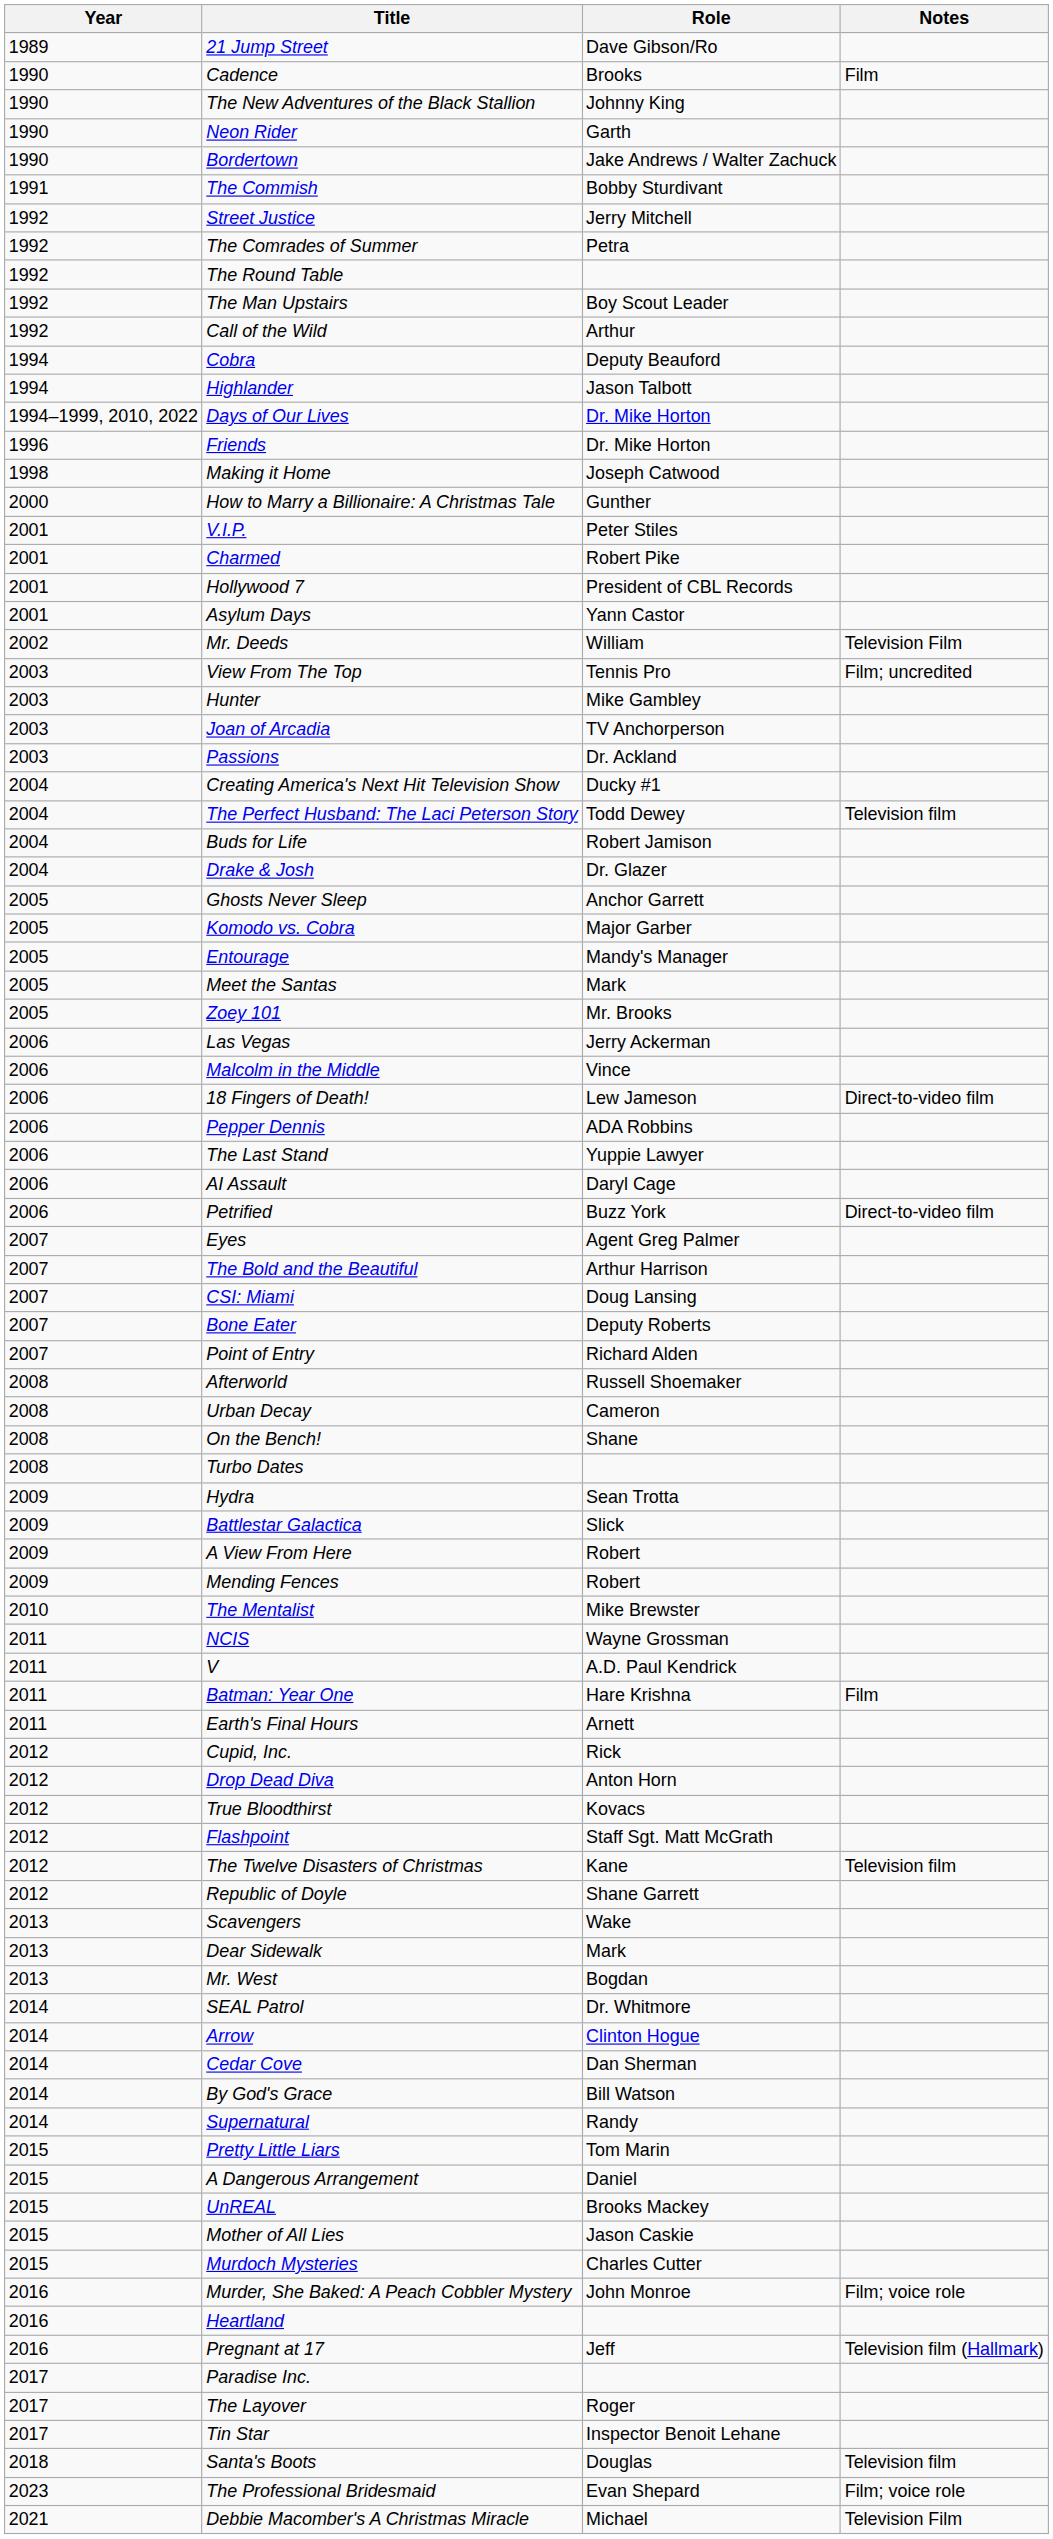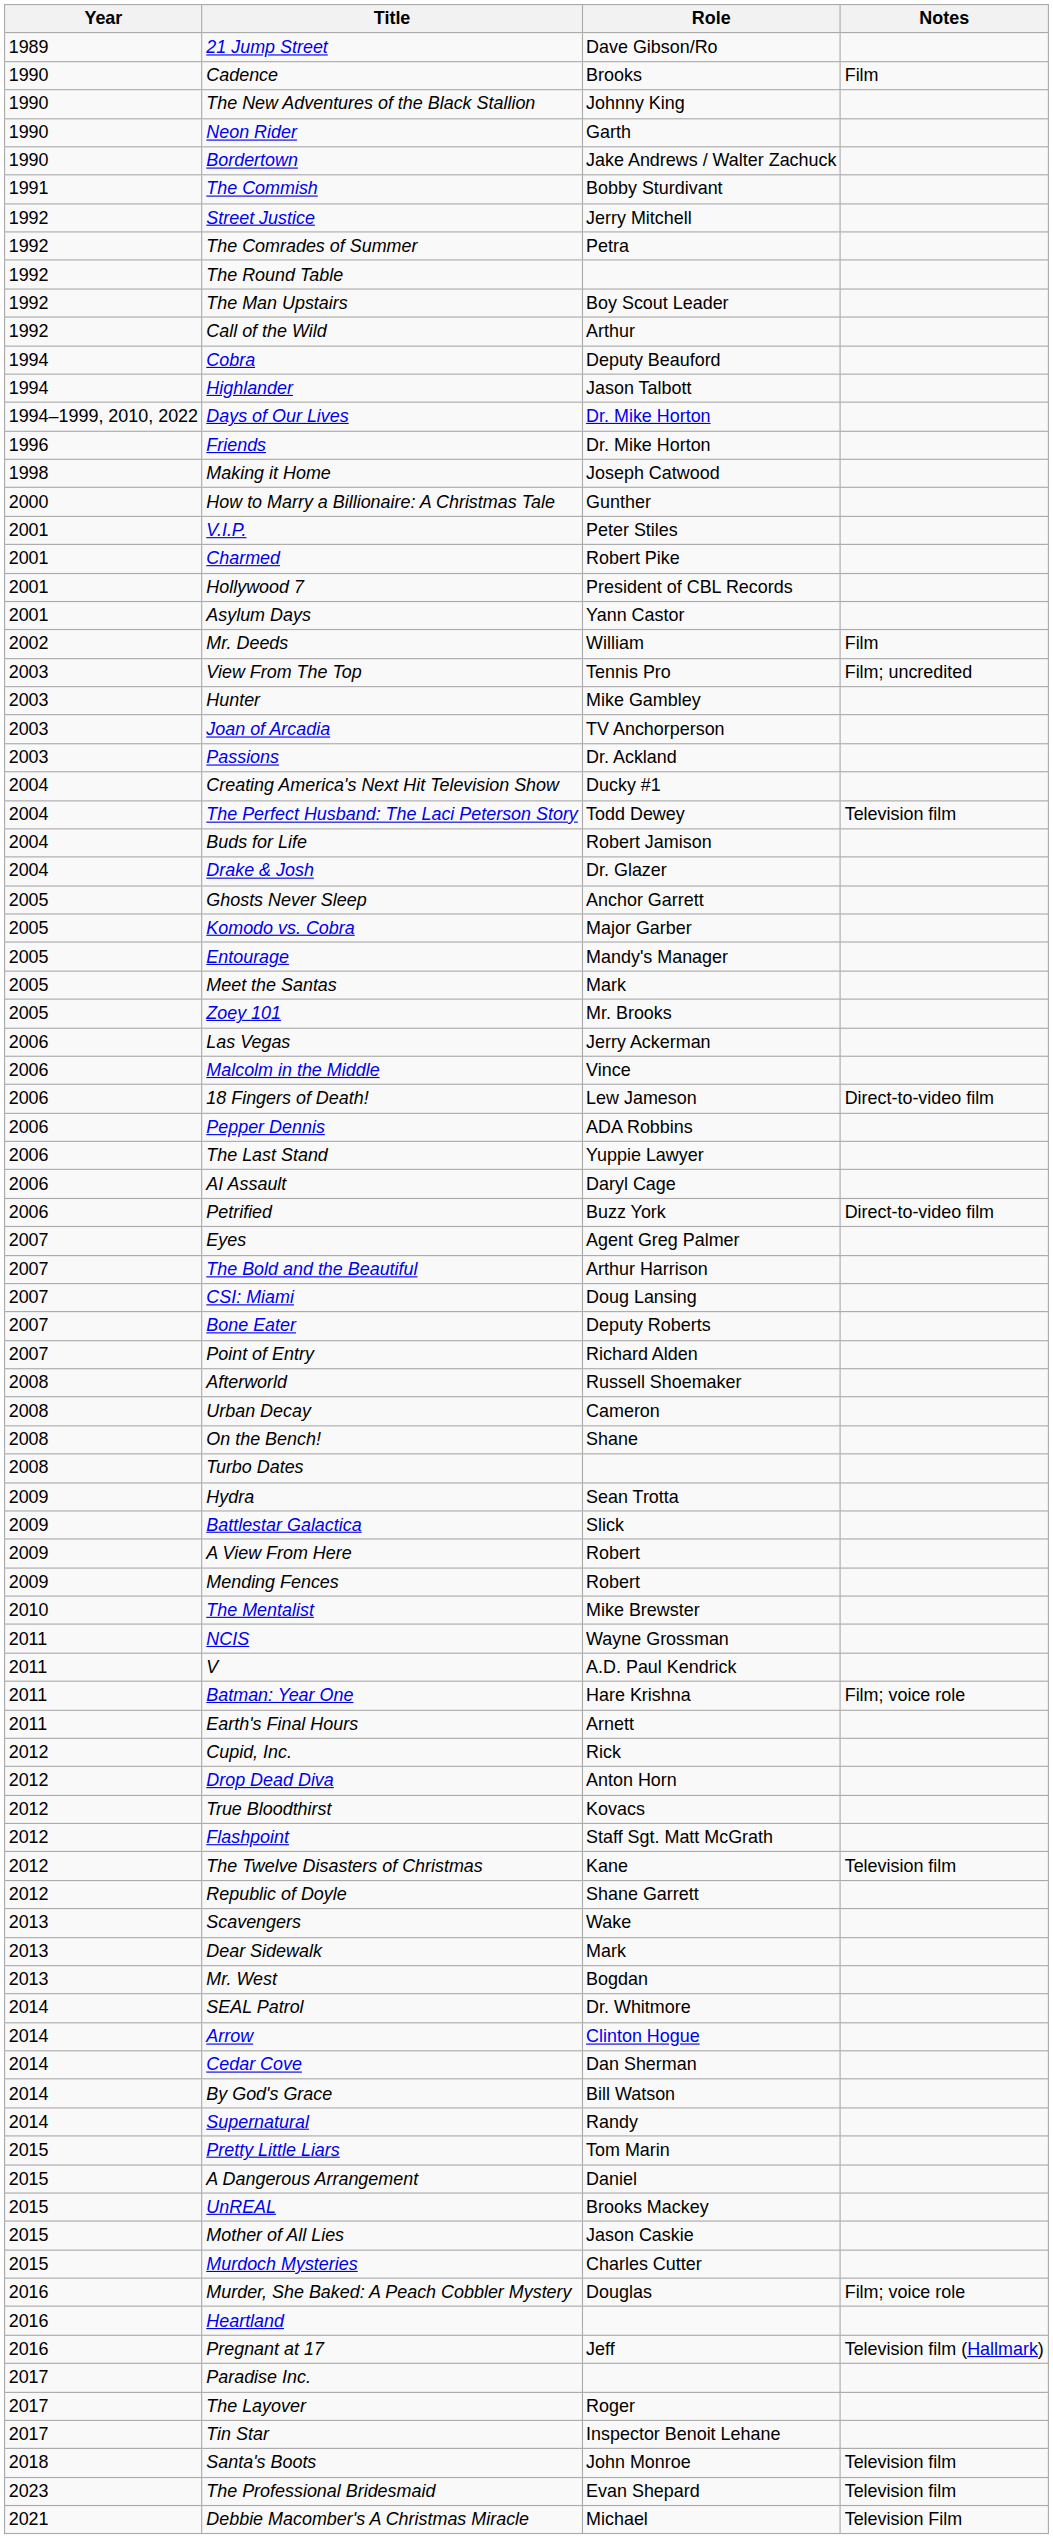 <table class="wikitable sortable">
 <tr>
 <th>Year</th>
 <th>Title</th>
 <th>Role</th>
 <th class="unsortable">Notes</th>
 </tr>
 <tr>
 <td>1989</td>
 <td><em><a href='#'>21 Jump Street</a></em></td>
 <td>Dave Gibson/Ro</td>
 <td></td>
 </tr>
 <tr>
 <td>1990</td>
 <td><em>Cadence</em></td>
 <td>Brooks</td>
 <td>Film</td>
 </tr>
 <tr>
 <td>1990</td>
 <td data-sort-value="New Adventures of the Black Stallion, The"><em>The New Adventures of the Black Stallion</em></td>
 <td>Johnny King</td>
 <td></td>
 </tr>
 <tr>
 <td>1990</td>
 <td><em><a href='#'>Neon Rider</a></em></td>
 <td>Garth</td>
 <td></td>
 </tr>
 <tr>
 <td>1990</td>
 <td><em><a href='#'>Bordertown</a></em></td>
 <td>Jake Andrews / Walter Zachuck</td>
 <td></td>
 </tr>
 <tr>
 <td>1991</td>
 <td data-sort-value="Commish, The"><em><a href='#'>The Commish</a></em></td>
 <td>Bobby Sturdivant</td>
 <td></td>
 </tr>
 <tr>
 <td>1992</td>
 <td><em><a href='#'>Street Justice</a></em></td>
 <td>Jerry Mitchell</td>
 <td></td>
 </tr>
 <tr>
 <td>1992</td>
 <td data-sort-value="Comrades of Summer, The"><em>The Comrades of Summer</em></td>
 <td>Petra</td>
 <td></td>
 </tr>
 <tr>
 <td>1992</td>
 <td data-sort-value="Round Table, The"><em>The Round Table</em></td>
 <td></td>
 <td></td>
 </tr>
 <tr>
 <td>1992</td>
 <td data-sort-value="Man Upstairs, The"><em>The Man Upstairs</em></td>
 <td>Boy Scout Leader</td>
 <td></td>
 </tr>
 <tr>
 <td>1992</td>
 <td><em>Call of the Wild</em></td>
 <td>Arthur</td>
 <td></td>
 </tr>
 <tr>
 <td>1994</td>
 <td><em><a href='#'>Cobra</a></em></td>
 <td>Deputy Beauford</td>
 <td></td>
 </tr>
 <tr>
 <td>1994</td>
 <td><em><a href='#'>Highlander</a></em></td>
 <td>Jason Talbott</td>
 <td></td>
 </tr>
 <tr>
 <td>1994–1999, 2010, 2022</td>
 <td><em><a href='#'>Days of Our Lives</a></em></td>
 <td><a href='#'>Dr. Mike Horton</a></td>
 <td></td>
 </tr>
 <tr>
 <td>1996</td>
 <td><em><a href='#'>Friends</a></em></td>
 <td>Dr. Mike Horton</td>
 <td></td>
 </tr>
 <tr>
 <td>1998</td>
 <td><em>Making it Home</em></td>
 <td>Joseph Catwood</td>
 <td></td>
 </tr>
 <tr>
 <td>2000</td>
 <td><em>How to Marry a Billionaire: A Christmas Tale</em></td>
 <td>Gunther</td>
 <td></td>
 </tr>
 <tr>
 <td>2001</td>
 <td><em><a href='#'>V.I.P.</a></em></td>
 <td>Peter Stiles</td>
 <td></td>
 </tr>
 <tr>
 <td>2001</td>
 <td><em><a href='#'>Charmed</a></em></td>
 <td>Robert Pike</td>
 <td></td>
 </tr>
 <tr>
 <td>2001</td>
 <td><em>Hollywood 7</em></td>
 <td>President of CBL Records</td>
 <td></td>
 </tr>
 <tr>
 <td>2001</td>
 <td><em>Asylum Days</em></td>
 <td>Yann Castor</td>
 <td></td>
 </tr>
 <tr>
 <td>2002</td>
 <td><em>Mr. Deeds</em></td>
 <td>William</td>
-<td>Television Film</td>
+<td>Film</td>
 </tr>
 <tr>
 <td>2003</td>
 <td><em>View From The Top</em></td>
 <td>Tennis Pro</td>
 <td>Film; uncredited</td>
 </tr>
 <tr>
 <td>2003</td>
 <td><em>Hunter</em></td>
 <td>Mike Gambley</td>
 <td></td>
 </tr>
 <tr>
 <td>2003</td>
 <td><em><a href='#'>Joan of Arcadia</a></em></td>
 <td>TV Anchorperson</td>
 <td></td>
 </tr>
 <tr>
 <td>2003</td>
 <td><em><a href='#'>Passions</a></em></td>
 <td>Dr. Ackland</td>
 <td></td>
 </tr>
 <tr>
 <td>2004</td>
 <td><em>Creating America's Next Hit Television Show</em></td>
 <td>Ducky #1</td>
 <td></td>
 </tr>
 <tr>
 <td>2004</td>
 <td data-sort-value="Perfect Husband: The Laci Peterson Story, The"><em><a href='#'>The Perfect Husband: The Laci Peterson Story</a></em></td>
 <td>Todd Dewey</td>
 <td>Television film</td>
 </tr>
 <tr>
 <td>2004</td>
 <td><em>Buds for Life</em></td>
 <td>Robert Jamison</td>
 <td></td>
 </tr>
 <tr>
 <td>2004</td>
 <td><em><a href='#'>Drake & Josh</a></em></td>
 <td>Dr. Glazer</td>
 <td></td>
 </tr>
 <tr>
 <td>2005</td>
 <td><em>Ghosts Never Sleep</em></td>
 <td>Anchor Garrett</td>
 <td></td>
 </tr>
 <tr>
 <td>2005</td>
 <td><em><a href='#'>Komodo vs. Cobra</a></em></td>
 <td>Major Garber</td>
 <td></td>
 </tr>
 <tr>
 <td>2005</td>
 <td><em><a href='#'>Entourage</a></em></td>
 <td>Mandy's Manager</td>
 <td></td>
 </tr>
 <tr>
 <td>2005</td>
 <td><em>Meet the Santas</em></td>
 <td>Mark</td>
 <td></td>
 </tr>
 <tr>
 <td>2005</td>
 <td><em><a href='#'>Zoey 101</a></em></td>
 <td>Mr. Brooks</td>
 <td></td>
 </tr>
 <tr>
 <td>2006</td>
 <td><em>Las Vegas</em></td>
 <td>Jerry Ackerman</td>
 <td></td>
 </tr>
 <tr>
 <td>2006</td>
 <td><em><a href='#'>Malcolm in the Middle</a></em></td>
 <td>Vince</td>
 <td></td>
 </tr>
 <tr>
 <td>2006</td>
 <td><em>18 Fingers of Death!</em></td>
 <td>Lew Jameson</td>
 <td>Direct-to-video film</td>
 </tr>
 <tr>
 <td>2006</td>
 <td><em><a href='#'>Pepper Dennis</a></em></td>
 <td>ADA Robbins</td>
 <td></td>
 </tr>
 <tr>
 <td>2006</td>
 <td data-sort-value="Last Stand, The"><em>The Last Stand</em></td>
 <td>Yuppie Lawyer</td>
 <td></td>
 </tr>
 <tr>
 <td>2006</td>
 <td><em>AI Assault</em></td>
 <td>Daryl Cage</td>
 <td></td>
 </tr>
 <tr>
 <td>2006</td>
 <td><em>Petrified</em></td>
 <td>Buzz York</td>
 <td>Direct-to-video film</td>
 </tr>
 <tr>
 <td>2007</td>
 <td><em>Eyes</em></td>
 <td>Agent Greg Palmer</td>
 <td></td>
 </tr>
 <tr>
 <td>2007</td>
 <td data-sort-value="Bold and the Beautiful, The"><em><a href='#'>The Bold and the Beautiful</a></em></td>
 <td>Arthur Harrison</td>
 <td></td>
 </tr>
 <tr>
 <td>2007</td>
 <td><em><a href='#'>CSI: Miami</a></em></td>
 <td>Doug Lansing</td>
 <td></td>
 </tr>
 <tr>
 <td>2007</td>
 <td><em><a href='#'>Bone Eater</a></em></td>
 <td>Deputy Roberts</td>
 <td></td>
 </tr>
 <tr>
 <td>2007</td>
 <td><em>Point of Entry</em></td>
 <td>Richard Alden</td>
 <td></td>
 </tr>
 <tr>
 <td>2008</td>
 <td><em>Afterworld</em></td>
 <td>Russell Shoemaker</td>
 <td></td>
 </tr>
 <tr>
 <td>2008</td>
 <td><em>Urban Decay</em></td>
 <td>Cameron</td>
 <td></td>
 </tr>
 <tr>
 <td>2008</td>
 <td><em>On the Bench!</em></td>
 <td>Shane</td>
 <td></td>
 </tr>
 <tr>
 <td>2008</td>
 <td><em>Turbo Dates</em></td>
 <td></td>
 <td></td>
 </tr>
 <tr>
 <td>2009</td>
 <td><em>Hydra</em></td>
 <td>Sean Trotta</td>
 <td></td>
 </tr>
 <tr>
 <td>2009</td>
 <td><em><a href='#'>Battlestar Galactica</a></em></td>
 <td>Slick</td>
 <td></td>
 </tr>
 <tr>
 <td>2009</td>
 <td data-sort-value="View From Here, A"><em>A View From Here</em></td>
 <td>Robert</td>
 <td></td>
 </tr>
 <tr>
 <td>2009</td>
 <td><em>Mending Fences</em></td>
 <td>Robert</td>
 <td></td>
 </tr>
 <tr>
 <td>2010</td>
 <td data-sort-value="Mentalist, The"><em><a href='#'>The Mentalist</a></em></td>
 <td>Mike Brewster</td>
 <td></td>
 </tr>
 <tr>
 <td>2011</td>
 <td><em><a href='#'>NCIS</a></em></td>
 <td>Wayne Grossman</td>
 <td></td>
 </tr>
 <tr>
 <td>2011</td>
 <td><em>V</em></td>
 <td>A.D. Paul Kendrick</td>
 <td></td>
 </tr>
 <tr>
 <td>2011</td>
 <td><em><a href='#'>Batman: Year One</a></em></td>
 <td>Hare Krishna</td>
-<td>Film</td>
+<td>Film; voice role</td>
 </tr>
 <tr>
 <td>2011</td>
 <td><em>Earth's Final Hours</em></td>
 <td>Arnett</td>
 <td></td>
 </tr>
 <tr>
 <td>2012</td>
 <td><em>Cupid, Inc.</em></td>
 <td>Rick</td>
 <td></td>
 </tr>
 <tr>
 <td>2012</td>
 <td><em><a href='#'>Drop Dead Diva</a></em></td>
 <td>Anton Horn</td>
 <td></td>
 </tr>
 <tr>
 <td>2012</td>
 <td><em>True Bloodthirst</em></td>
 <td>Kovacs</td>
 <td></td>
 </tr>
 <tr>
 <td>2012</td>
 <td><em><a href='#'>Flashpoint</a></em></td>
 <td>Staff Sgt. Matt McGrath</td>
 <td></td>
 </tr>
 <tr>
 <td>2012</td>
 <td data-sort-value="Twelve Disasters of Christmas, The"><em>The Twelve Disasters of Christmas</em></td>
 <td>Kane</td>
 <td>Television film</td>
 </tr>
 <tr>
 <td>2012</td>
 <td><em>Republic of Doyle</em></td>
 <td>Shane Garrett</td>
 <td></td>
 </tr>
 <tr>
 <td>2013</td>
 <td><em>Scavengers</em></td>
 <td>Wake</td>
 <td></td>
 </tr>
 <tr>
 <td>2013</td>
 <td><em>Dear Sidewalk</em></td>
 <td>Mark</td>
 <td></td>
 </tr>
 <tr>
 <td>2013</td>
 <td><em>Mr. West</em></td>
 <td>Bogdan</td>
 <td></td>
 </tr>
 <tr>
 <td>2014</td>
 <td><em>SEAL Patrol</em></td>
 <td>Dr. Whitmore</td>
 <td></td>
 </tr>
 <tr>
 <td>2014</td>
 <td><em><a href='#'>Arrow</a></em></td>
 <td><a href='#'>Clinton Hogue</a></td>
 <td></td>
 </tr>
 <tr>
 <td>2014</td>
 <td><em><a href='#'>Cedar Cove</a></em></td>
 <td>Dan Sherman</td>
 <td></td>
 </tr>
 <tr>
 <td>2014</td>
 <td><em>By God's Grace</em></td>
 <td>Bill Watson</td>
 <td></td>
 </tr>
 <tr>
 <td>2014</td>
 <td><em><a href='#'>Supernatural</a></em></td>
 <td>Randy</td>
 <td></td>
 </tr>
 <tr>
 <td>2015</td>
 <td><em><a href='#'>Pretty Little Liars</a></em></td>
 <td>Tom Marin</td>
 <td></td>
 </tr>
 <tr>
 <td>2015</td>
 <td data-sort-value="Dangerous Arrangement, A"><em>A Dangerous Arrangement</em></td>
 <td>Daniel</td>
 <td></td>
 </tr>
 <tr>
 <td>2015</td>
 <td><em><a href='#'>UnREAL</a></em></td>
 <td>Brooks Mackey</td>
 <td></td>
 </tr>
 <tr>
 <td>2015</td>
 <td><em>Mother of All Lies</em></td>
 <td>Jason Caskie</td>
 <td></td>
 </tr>
 <tr>
 <td>2015</td>
 <td><em><a href='#'>Murdoch Mysteries</a></em></td>
 <td>Charles Cutter</td>
 <td></td>
 </tr>
 <tr>
 <td>2016</td>
 <td><em>Murder, She Baked: A Peach Cobbler Mystery</em></td>
-<td>John Monroe</td>
+<td>Douglas</td>
 <td>Film; voice role</td>
 </tr>
 <tr>
 <td>2016</td>
 <td><em><a href='#'>Heartland</a></em></td>
 <td></td>
 <td></td>
 </tr>
 <tr>
 <td>2016</td>
 <td><em>Pregnant at 17</em></td>
 <td>Jeff</td>
 <td>Television film (<a href='#'>Hallmark</a>)</td>
 </tr>
 <tr>
 <td>2017</td>
 <td><em>Paradise Inc.</em></td>
 <td></td>
 <td></td>
 </tr>
 <tr>
 <td>2017</td>
 <td data-sort-value="Layover, The"><em>The Layover</em></td>
 <td>Roger</td>
 <td></td>
 </tr>
 <tr>
 <td>2017</td>
 <td><em>Tin Star</em></td>
 <td>Inspector Benoit Lehane</td>
 <td></td>
 </tr>
 <tr>
 <td>2018</td>
 <td><em>Santa's Boots</em></td>
-<td>Douglas</td>
+<td>John Monroe</td>
 <td>Television film</td>
 </tr>
 <tr>
 <td>2023</td>
 <td data-sort-value="Professional Bridesmaid, The"><em>The Professional Bridesmaid</em></td>
 <td>Evan Shepard</td>
-<td>Film; voice role</td>
+<td>Television film</td>
 </tr>
 <tr>
 <td>2021</td>
 <td><em>Debbie Macomber's A Christmas Miracle</em></td>
 <td>Michael</td>
 <td>Television Film</td>
 </tr>
 </table>
